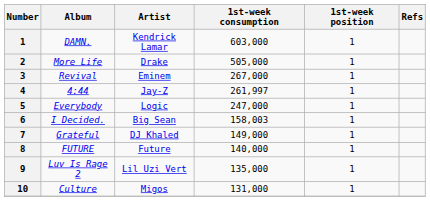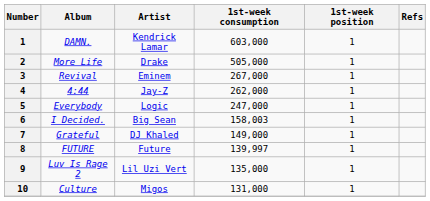 <table class="wikitable sortable" style="text-align:center;">
 <tr>
 <th scope="col">Number</th>
 <th scope="col">Album</th>
 <th scope="col">Artist</th>
 <th scope="col">1st-week consumption</th>
 <th scope="col">1st-week position</th>
 <th scope="col">Refs</th>
 </tr>
 <tr>
 <th scope="row">1</th>
 <td><em><a href='#'>DAMN.</a></em></td>
 <td><a href='#'>Kendrick Lamar</a></td>
 <td>603,000</td>
 <td>1</td>
 <td></td>
 </tr>
 <tr>
 <th scope="row">2</th>
 <td><em><a href='#'>More Life</a></em></td>
 <td><a href='#'>Drake</a></td>
 <td>505,000</td>
 <td>1</td>
 <td></td>
 </tr>
 <tr>
 <th scope="row">3</th>
 <td><em><a href='#'>Revival</a></em></td>
 <td><a href='#'>Eminem</a></td>
 <td>267,000</td>
 <td>1</td>
 <td></td>
 </tr>
 <tr>
 <th scope="row">4</th>
 <td><em><a href='#'>4:44</a></em></td>
 <td><a href='#'>Jay-Z</a></td>
-<td>261,997</td>
+<td>262,000</td>
 <td>1</td>
 <td></td>
 </tr>
 <tr>
 <th scope="row">5</th>
 <td><em><a href='#'>Everybody</a></em></td>
 <td><a href='#'>Logic</a></td>
 <td>247,000</td>
 <td>1</td>
 <td></td>
 </tr>
 <tr>
 <th scope="row">6</th>
 <td><em><a href='#'>I Decided.</a></em></td>
 <td><a href='#'>Big Sean</a></td>
 <td>158,003</td>
 <td>1</td>
 <td></td>
 </tr>
 <tr>
 <th scope="row">7</th>
 <td><em><a href='#'>Grateful</a></em></td>
 <td><a href='#'>DJ Khaled</a></td>
 <td>149,000</td>
 <td>1</td>
 <td></td>
 </tr>
 <tr>
 <th scope="row">8</th>
 <td><em><a href='#'>FUTURE</a></em></td>
 <td><a href='#'>Future</a></td>
-<td>140,000</td>
+<td>139,997</td>
 <td>1</td>
 <td></td>
 </tr>
 <tr>
 <th scope="row">9</th>
 <td><em><a href='#'>Luv Is Rage 2</a></em></td>
 <td><a href='#'>Lil Uzi Vert</a></td>
 <td>135,000</td>
 <td>1</td>
 <td></td>
 </tr>
 <tr>
 <th scope="row">10</th>
 <td><em><a href='#'>Culture</a></em></td>
 <td><a href='#'>Migos</a></td>
 <td>131,000</td>
 <td>1</td>
 <td></td>
 </tr>
 <tr>
 </tr>
 </table>
